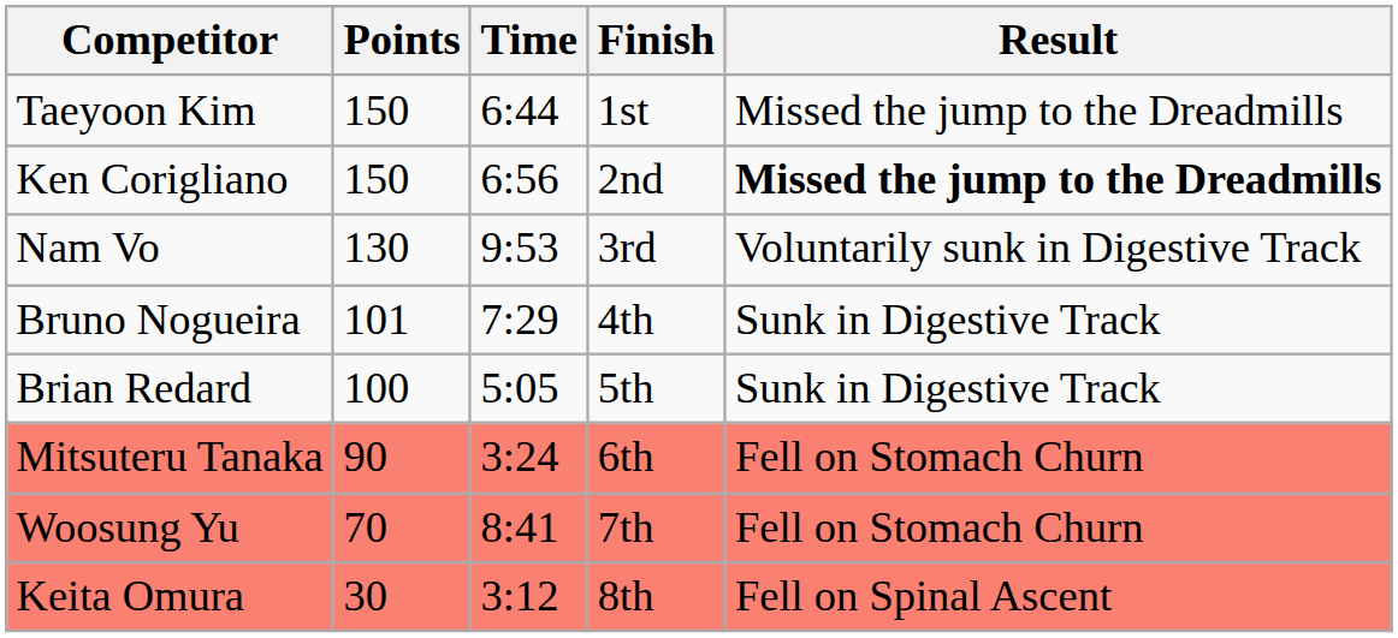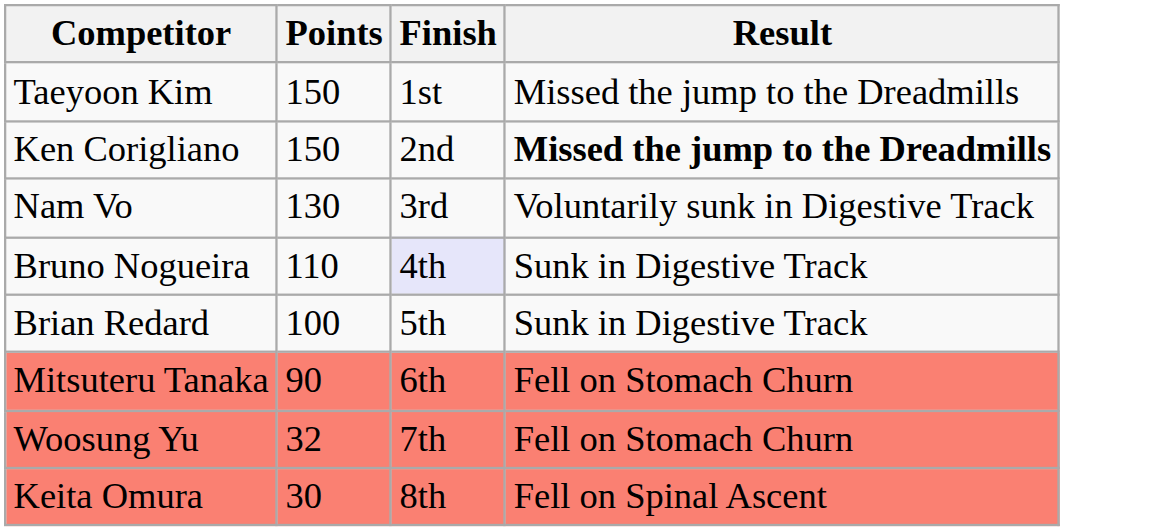 <table class="wikitable sortable">
 <tr>
 <th nowrap="nowrap">Competitor</th>
 <th>Points</th>
-<th>Time</th>
 <th>Finish</th>
 <th>Result</th>
 </tr>
 <tr>
 <td> Taeyoon Kim</td>
 <td>150</td>
-<td>6:44</td>
 <td>1st</td>
 <td>Missed the jump to the Dreadmills</td>
 </tr>
 <tr>
 <td> Ken Corigliano</td>
 <td>150</td>
-<td>6:56</td>
 <td>2nd</td>
 <td><strong>Missed the jump to the Dreadmills</strong></td>
 </tr>
 <tr>
 <td> Nam Vo</td>
 <td>130</td>
-<td>9:53</td>
 <td>3rd</td>
 <td>Voluntarily sunk in Digestive Track</td>
 </tr>
 <tr>
 <td> Bruno Nogueira</td>
-<td>101</td>
-<td>7:29</td>
-<td>4th</td>
+<td>110</td>
+<td style="background: lavender;">4th</td>
 <td>Sunk in Digestive Track</td>
 </tr>
 <tr>
 <td> Brian Redard</td>
 <td>100</td>
-<td>5:05</td>
 <td>5th</td>
 <td>Sunk in Digestive Track</td>
 </tr>
 <tr style="background-color:#fa8072">
 <td> Mitsuteru Tanaka</td>
 <td>90</td>
-<td>3:24</td>
 <td>6th</td>
 <td>Fell on Stomach Churn</td>
 </tr>
 <tr style="background-color:#fa8072">
 <td> Woosung Yu</td>
-<td>70</td>
-<td>8:41</td>
+<td>32</td>
 <td>7th</td>
 <td>Fell on Stomach Churn</td>
 </tr>
 <tr style="background-color:#fa8072">
 <td> Keita Omura</td>
 <td>30</td>
-<td>3:12</td>
 <td>8th</td>
 <td>Fell on Spinal Ascent</td>
 </tr>
 </table>
